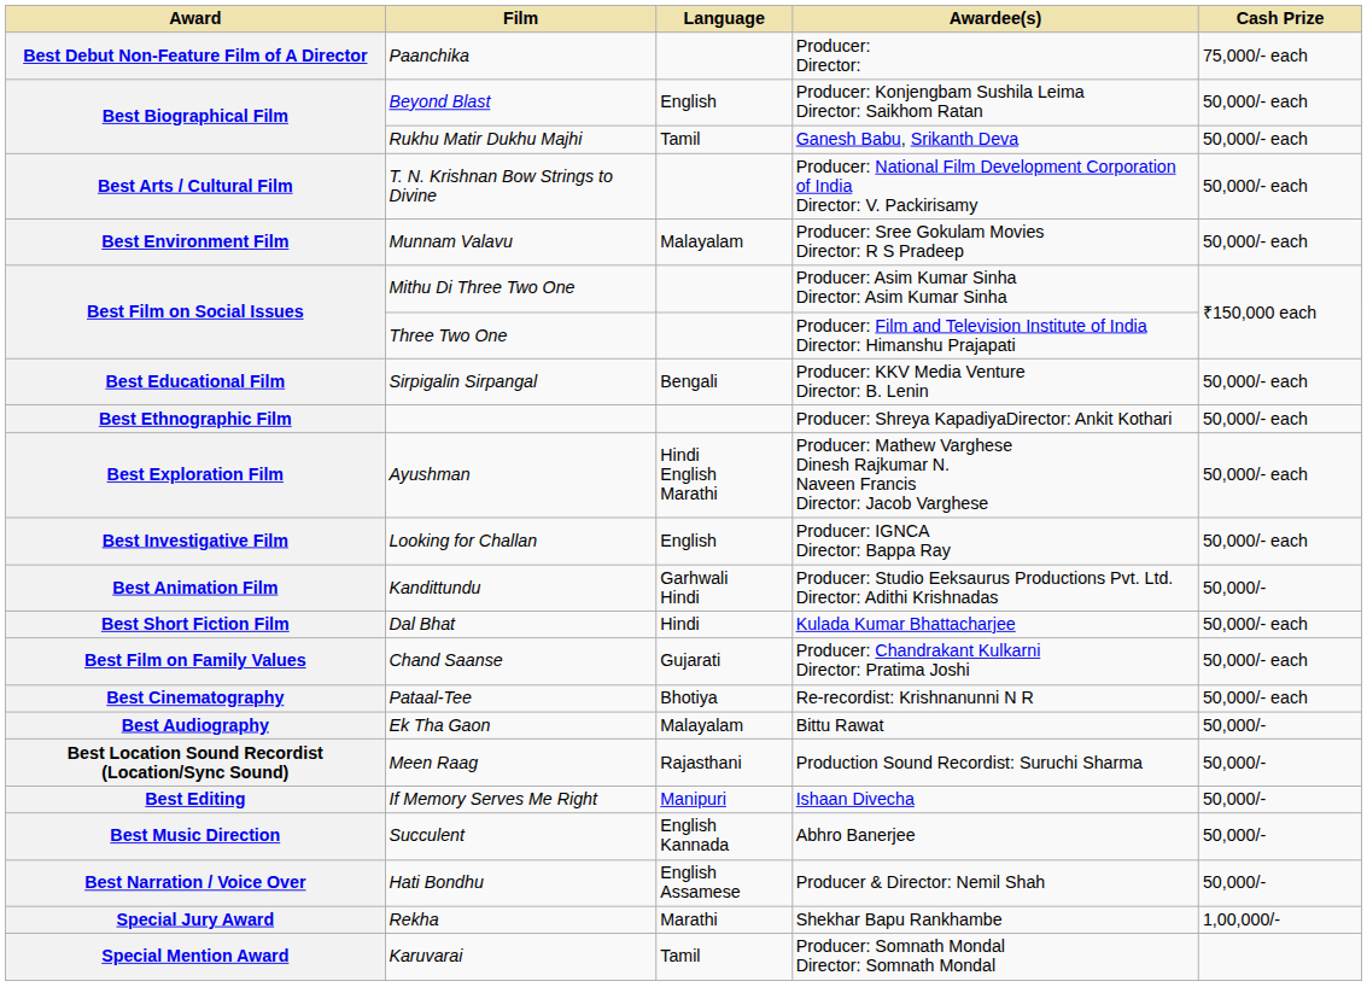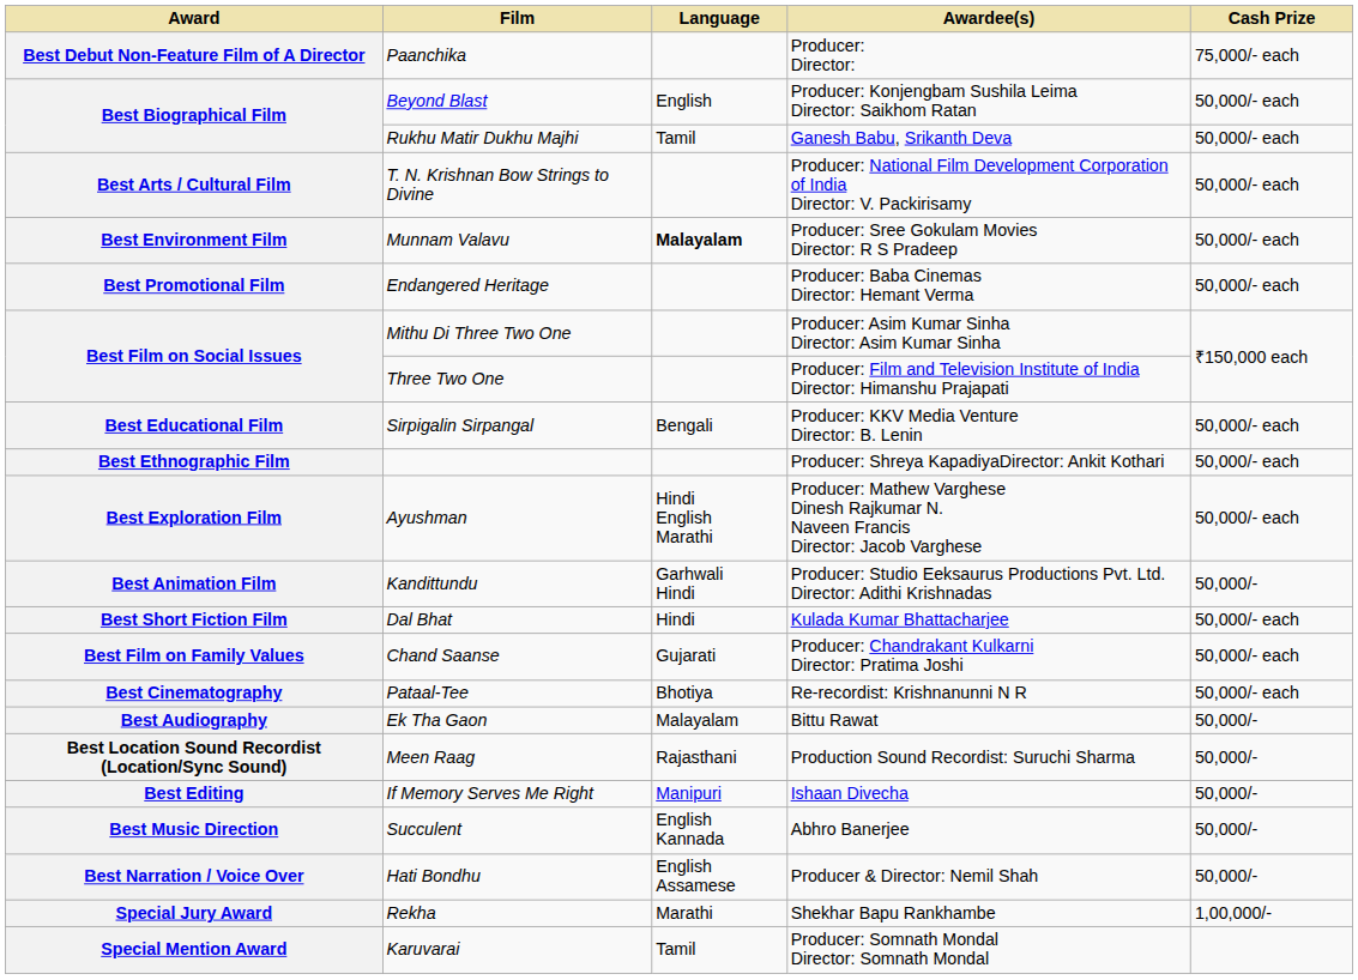 <table class="wikitable plainrowheaders" style="width:100%;">
 <tr>
 <th style="background-color:#EFE4B0;width:28%;">Award</th>
 <th style="background-color:#EFE4B0;width:20%;">Film</th>
 <th style="background-color:#EFE4B0;width:10%;">Language</th>
 <th style="background-color:#EFE4B0;width:30%;">Awardee(s)</th>
 <th style="background-color:#EFE4B0;width:12%;">Cash Prize</th>
 </tr>
 <tr>
 <th scope="row"><a href='#'>Best Debut Non-Feature Film of A Director</a></th>
 <td><em>Paanchika</em></td>
 <td></td>
 <td>Producer: <br>Director:</td>
 <td> 75,000/- each</td>
 </tr>
 <tr>
 <th scope="row" rowspan="2"><a href='#'>Best Biographical Film</a></th>
 <td><em><a href='#'>Beyond Blast</a></em></td>
 <td>English</td>
 <td>Producer: Konjengbam Sushila Leima<br>Director: Saikhom Ratan</td>
 <td> 50,000/- each</td>
 </tr>
 <tr>
 <td><em>Rukhu Matir Dukhu Majhi</em></td>
 <td>Tamil</td>
 <td><a href='#'>Ganesh Babu</a>, <a href='#'>Srikanth Deva</a></td>
 <td> 50,000/- each</td>
 </tr>
 <tr>
 <th scope="row"><a href='#'>Best Arts / Cultural Film</a></th>
 <td><em>T. N. Krishnan Bow Strings to Divine</em></td>
 <td></td>
 <td>Producer: <a href='#'>National Film Development Corporation of India</a><br>Director: V. Packirisamy</td>
 <td> 50,000/- each</td>
 </tr>
 <tr>
 <th scope="row"><a href='#'>Best Environment Film</a></th>
 <td><em>Munnam Valavu</em></td>
-<td>Malayalam</td>
+<td><strong>Malayalam</strong></td>
 <td>Producer: Sree Gokulam Movies<br>Director: R S Pradeep</td>
+<td> 50,000/- each</td>
+</tr>
+<tr>
+<th scope="row"><a href='#'>Best Promotional Film</a></th>
+<td><em>Endangered Heritage</em></td>
+<td></td>
+<td>Producer: Baba Cinemas<br>Director: Hemant Verma</td>
 <td> 50,000/- each</td>
 </tr>
 <tr>
 <th Scope="row" rowspan="2"><a href='#'>Best Film on Social Issues</a></th>
 <td><em>Mithu Di</em> <em>Three Two One</em></td>
 <td></td>
 <td>Producer: Asim Kumar Sinha<br>Director: Asim Kumar Sinha</td>
 <td rowspan="2">₹150,000 each</td>
 </tr>
 <tr>
 <td><em>Three Two One</em></td>
 <td></td>
 <td>Producer: <a href='#'>Film and Television Institute of India</a><br>Director: Himanshu Prajapati</td>
 </tr>
 <tr>
 <th scope="row"><a href='#'>Best Educational Film</a></th>
 <td><em>Sirpigalin Sirpangal</em></td>
 <td>Bengali</td>
 <td>Producer: KKV Media Venture<br>Director: B. Lenin</td>
 <td> 50,000/- each</td>
 </tr>
 <tr>
 <th scope="row"><a href='#'>Best Ethnographic Film</a></th>
 <td></td>
 <td></td>
 <td>Producer: Shreya KapadiyaDirector: Ankit Kothari</td>
 <td> 50,000/- each</td>
 </tr>
 <tr>
 <th scope="row"><a href='#'>Best Exploration Film</a></th>
 <td><em>Ayushman</em></td>
 <td>Hindi<br>English<br>Marathi</td>
 <td>Producer: Mathew Varghese<br>Dinesh Rajkumar N.<br>Naveen Francis<br>Director: Jacob Varghese</td>
-<td>50,000/- each</td>
-</tr>
-<tr>
-<th scope="row"><a href='#'>Best Investigative Film</a></th>
-<td><em>Looking for Challan</em></td>
-<td>English</td>
-<td>Producer: IGNCA<br>Director: Bappa Ray</td>
 <td>50,000/- each</td>
 </tr>
 <tr>
 <th scope="row"><a href='#'>Best Animation Film</a></th>
 <td><em>Kandittundu</em></td>
 <td>Garhwali<br>Hindi</td>
 <td>Producer: Studio Eeksaurus Productions Pvt. Ltd.<br>Director: Adithi Krishnadas</td>
 <td>50,000/-</td>
 </tr>
 <tr>
 <th scope="row"><a href='#'>Best Short Fiction Film</a></th>
 <td><em>Dal Bhat</em></td>
 <td>Hindi</td>
 <td><a href='#'>Kulada Kumar Bhattacharjee</a></td>
 <td>50,000/- each</td>
 </tr>
 <tr>
 <th scope="row"><a href='#'>Best Film on Family Values</a></th>
 <td><em>Chand Saanse</em></td>
 <td>Gujarati</td>
 <td>Producer: <a href='#'>Chandrakant Kulkarni</a><br>Director: Pratima Joshi</td>
 <td>50,000/- each</td>
 </tr>
 <tr>
 <th scope="row"><a href='#'>Best Cinematography</a></th>
 <td><em>Pataal-Tee</em></td>
 <td>Bhotiya</td>
 <td>Re-recordist: Krishnanunni N R</td>
 <td>50,000/- each</td>
 </tr>
 <tr>
 <th scope="row"><a href='#'>Best Audiography</a></th>
 <td><em>Ek Tha Gaon</em></td>
 <td>Malayalam</td>
 <td>Bittu Rawat</td>
 <td>50,000/-</td>
 </tr>
 <tr>
 <th scope="row">Best Location Sound Recordist (Location/Sync Sound)</th>
 <td><em>Meen Raag</em></td>
 <td>Rajasthani</td>
 <td>Production Sound Recordist: Suruchi Sharma</td>
 <td>50,000/-</td>
 </tr>
 <tr>
 <th scope="row"><a href='#'>Best Editing</a></th>
 <td><em>If Memory Serves Me Right</em></td>
 <td><a href='#'>Manipuri</a></td>
 <td><a href='#'>Ishaan Divecha</a></td>
 <td>50,000/-</td>
 </tr>
 <tr>
 <th scope="row"><a href='#'>Best Music Direction</a></th>
 <td><em>Succulent</em></td>
 <td>English<br>Kannada</td>
 <td>Abhro Banerjee</td>
 <td>50,000/-</td>
 </tr>
 <tr>
 <th scope="row"><a href='#'>Best Narration / Voice Over</a></th>
 <td><em>Hati Bondhu</em></td>
 <td>English<br>Assamese</td>
 <td>Producer & Director: Nemil Shah</td>
 <td>50,000/-</td>
 </tr>
 <tr>
 <th scope="row"><a href='#'>Special Jury Award</a></th>
 <td><em>Rekha</em></td>
 <td>Marathi</td>
 <td>Shekhar Bapu Rankhambe</td>
 <td>1,00,000/-</td>
 </tr>
 <tr>
 <th scope="row"><a href='#'>Special Mention Award</a></th>
 <td><em>Karuvarai</em></td>
 <td>Tamil</td>
 <td>Producer: Somnath Mondal<br>Director: Somnath Mondal</td>
 <td></td>
 </tr>
 </table>
